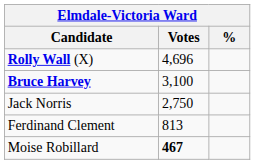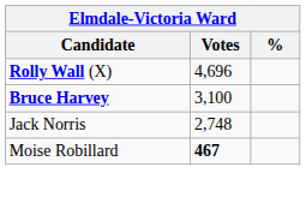 <table class="wikitable">
 <tr>
 <th colspan="3"><a href='#'>Elmdale-Victoria Ward</a></th>
 </tr>
 <tr>
 <th style="width: 170px">Candidate</th>
 <th style="width: 50px">Votes</th>
 <th style="width: 40px">%</th>
 </tr>
 <tr>
 <td><strong><a href='#'>Rolly Wall</a></strong> (X)</td>
 <td>4,696</td>
 <td></td>
 </tr>
 <tr>
 <td><strong><a href='#'>Bruce Harvey</a></strong></td>
 <td>3,100</td>
 <td></td>
 </tr>
 <tr>
 <td>Jack Norris</td>
-<td>2,750</td>
-<td></td>
-</tr>
-<tr>
-<td>Ferdinand Clement</td>
-<td>813</td>
+<td>2,748</td>
 <td></td>
 </tr>
 <tr>
 <td>Moise Robillard</td>
 <td><strong>467</strong></td>
 <td></td>
 </tr>
 </table>
